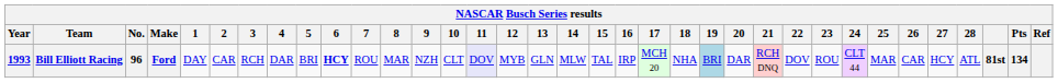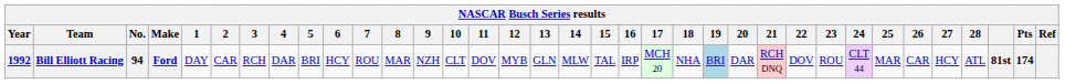 <table class="wikitable" style="text-align:center; font-size:75%">
 <tr>
 <th colspan=42><a href='#'>NASCAR</a> <a href='#'>Busch Series</a> results</th>
 </tr>
 <tr>
 <th>Year</th>
 <th>Team</th>
 <th>No.</th>
 <th>Make</th>
 <th>1</th>
 <th>2</th>
 <th>3</th>
 <th>4</th>
 <th>5</th>
 <th>6</th>
 <th>7</th>
 <th>8</th>
 <th>9</th>
 <th>10</th>
 <th>11</th>
 <th>12</th>
 <th>13</th>
 <th>14</th>
 <th>15</th>
 <th>16</th>
 <th>17</th>
 <th>18</th>
 <th>19</th>
 <th>20</th>
 <th>21</th>
 <th>22</th>
 <th>23</th>
 <th>24</th>
 <th>25</th>
 <th>26</th>
 <th>27</th>
 <th>28</th>
 <th></th>
 <th>Pts</th>
 <th>Ref</th>
 </tr>
 <tr>
-<th><a href='#'>1993</a></th>
+<th><a href='#'>1992</a></th>
 <th><a href='#'>Bill Elliott Racing</a></th>
-<th>96</th>
+<th>94</th>
 <th><a href='#'>Ford</a></th>
 <td><a href='#'>DAY</a></td>
 <td><a href='#'>CAR</a></td>
 <td><a href='#'>RCH</a></td>
 <td><a href='#'>DAR</a></td>
 <td><a href='#'>BRI</a></td>
-<td><strong><a href='#'>HCY</a></strong></td>
+<td><a href='#'>HCY</a></td>
 <td><a href='#'>ROU</a></td>
 <td><a href='#'>MAR</a></td>
 <td><a href='#'>NZH</a></td>
 <td><a href='#'>CLT</a></td>
-<td style="background: lavender;"><a href='#'>DOV</a></td>
+<td><a href='#'>DOV</a></td>
 <td><a href='#'>MYB</a></td>
 <td><a href='#'>GLN</a></td>
 <td><a href='#'>MLW</a></td>
 <td><a href='#'>TAL</a></td>
 <td><a href='#'>IRP</a></td>
 <td style="background:#DFFFDF;"><a href='#'>MCH</a><br><small>20</small></td>
 <td><a href='#'>NHA</a></td>
 <td style="background: lightblue;"><a href='#'>BRI</a></td>
 <td><a href='#'>DAR</a></td>
 <td style="background:#FFCFCF;"><a href='#'>RCH</a><br><small>DNQ</small></td>
 <td><a href='#'>DOV</a></td>
 <td><a href='#'>ROU</a></td>
 <td style="background:#EFCFFF;"><a href='#'>CLT</a><br><small>44</small></td>
 <td><a href='#'>MAR</a></td>
 <td><a href='#'>CAR</a></td>
 <td><a href='#'>HCY</a></td>
 <td><a href='#'>ATL</a></td>
 <th>81st</th>
-<th>134</th>
+<th>174</th>
 <th></th>
 </tr>
 </table>
